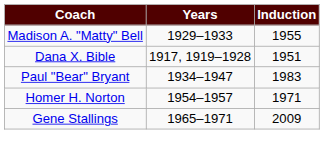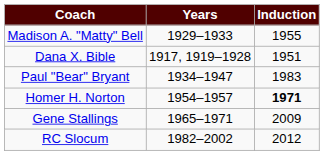 <table class="wikitable" style="text-align:center">
 <tr>
 <th style="background: #500000; color:white;">Coach</th>
 <th style="background: #500000; color:white;">Years</th>
 <th style="background: #500000; color:white;">Induction</th>
 </tr>
 <tr>
 <td><a href='#'>Madison A. "Matty" Bell</a></td>
 <td>1929–1933</td>
 <td>1955</td>
 </tr>
 <tr>
 <td><a href='#'>Dana X. Bible</a></td>
 <td>1917, 1919–1928</td>
 <td>1951</td>
 </tr>
 <tr>
 <td><a href='#'>Paul "Bear" Bryant</a></td>
 <td>1934–1947</td>
 <td>1983</td>
 </tr>
 <tr>
 <td><a href='#'>Homer H. Norton</a></td>
 <td>1954–1957</td>
-<td>1971</td>
+<td><strong>1971</strong></td>
 </tr>
 <tr>
 <td><a href='#'>Gene Stallings</a></td>
 <td>1965–1971</td>
 <td>2009</td>
 </tr>
+<tr>
+<td><a href='#'>RC Slocum</a></td>
+<td>1982–2002</td>
+<td>2012</td>
+</tr>
 </table>
